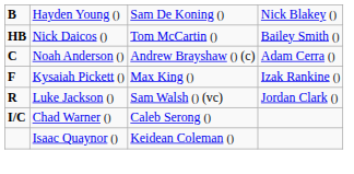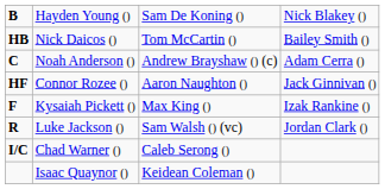 <table class="wikitable">
 <tr>
 <td><strong>B</strong></td>
 <td><a href='#'>Hayden Young</a> <small>()</small></td>
 <td><a href='#'>Sam De Koning</a> <small>()</small></td>
 <td><a href='#'>Nick Blakey</a> <small>()</small></td>
 </tr>
 <tr>
 <td><strong>HB</strong></td>
 <td><a href='#'>Nick Daicos</a> <small>()</small></td>
 <td><a href='#'>Tom McCartin</a> <small>()</small></td>
 <td><a href='#'>Bailey Smith</a> <small>()</small></td>
 </tr>
 <tr>
 <td><strong>C</strong></td>
 <td><a href='#'>Noah Anderson</a> <small>()</small></td>
 <td><a href='#'>Andrew Brayshaw</a> <small>()</small> (c)</td>
 <td><a href='#'>Adam Cerra</a> <small>()</small></td>
+</tr>
+<tr>
+<td><strong>HF</strong></td>
+<td><a href='#'>Connor Rozee</a> <small>()</small></td>
+<td><a href='#'>Aaron Naughton</a> <small>()</small></td>
+<td><a href='#'>Jack Ginnivan</a> <small>()</small></td>
 </tr>
 <tr>
 <td><strong>F</strong></td>
 <td><a href='#'>Kysaiah Pickett</a> <small>()</small></td>
 <td><a href='#'>Max King</a> <small>()</small></td>
 <td><a href='#'>Izak Rankine</a> <small>()</small></td>
 </tr>
 <tr>
 <td><strong>R</strong></td>
 <td><a href='#'>Luke Jackson</a> <small>()</small></td>
 <td><a href='#'>Sam Walsh</a> <small>()</small> (vc)</td>
 <td><a href='#'>Jordan Clark</a> <small>()</small></td>
 </tr>
 <tr>
 <td><strong>I/C</strong></td>
 <td><a href='#'>Chad Warner</a> <small>()</small></td>
 <td><a href='#'>Caleb Serong</a> <small>()</small></td>
 <td></td>
 </tr>
 <tr>
 <td></td>
 <td><a href='#'>Isaac Quaynor</a> <small>()</small></td>
 <td><a href='#'>Keidean Coleman</a> <small>()</small></td>
 <td></td>
 </tr>
 </table>
